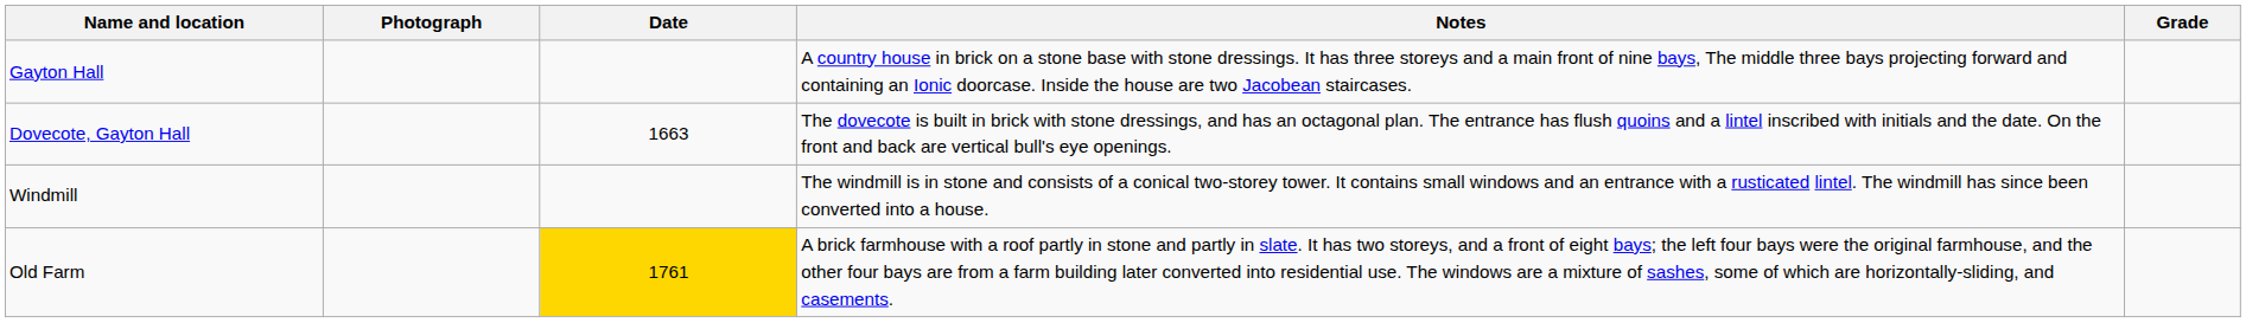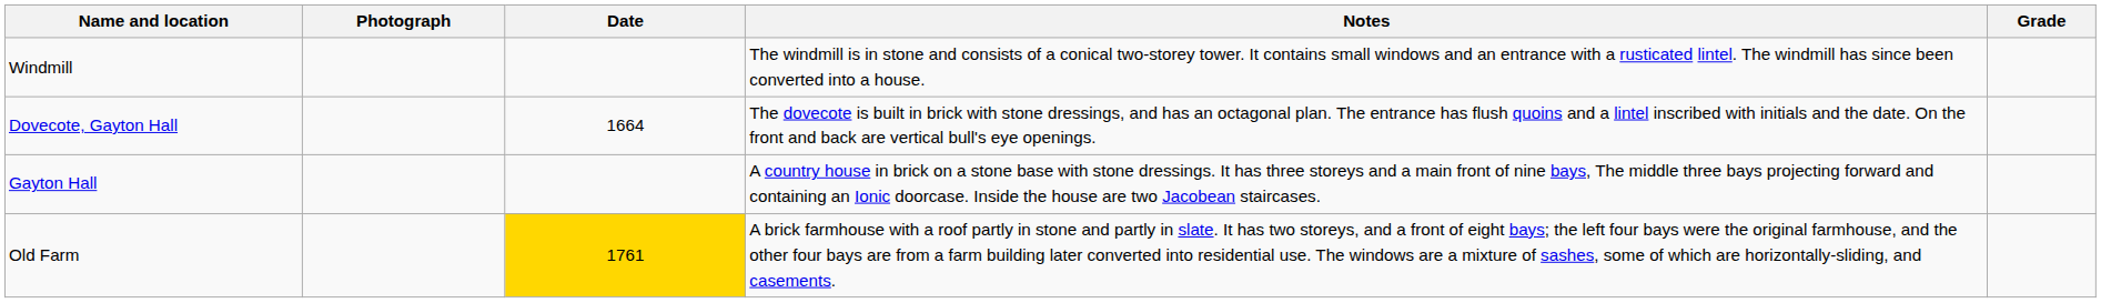 <table class="wikitable sortable plainrowheaders" style="width:100%;border:0px;text-align:left;line-height:150%;">
 <tr>
 <th scope="col"  style="width:150px">Name and location</th>
 <th scope="col"  style="width:100px" class="unsortable">Photograph</th>
 <th scope="col"  style="width:120px">Date</th>
 <th scope="col"  style="width:650px" class="unsortable">Notes</th>
 <th scope="col"  style="width:50px">Grade</th>
 </tr>
 <tr>
-<td><a href='#'>Gayton Hall</a><br><small></small></td>
+<td>Windmill<br><small></small></td>
 <td></td>
 <td align="center"></td>
-<td>A <a href='#'>country house</a> in brick on a stone base with stone dressings.  It has three storeys and a main front of nine <a href='#'>bays</a>, The middle three bays projecting forward and containing an <a href='#'>Ionic</a> doorcase.  Inside the house are two <a href='#'>Jacobean</a> staircases.</td>
+<td>The windmill is in stone and consists of a conical two-storey tower.  It contains small windows and an entrance with a <a href='#'>rusticated</a> <a href='#'>lintel</a>.  The windmill has since been converted into a house.</td>
 <td align="center" ></td>
 </tr>
 <tr>
 <td><a href='#'>Dovecote, Gayton Hall</a><br><small></small></td>
 <td></td>
-<td align="center">1663</td>
+<td align="center">1664</td>
 <td>The <a href='#'>dovecote</a> is built in brick with stone dressings, and has an octagonal plan.  The entrance has flush <a href='#'>quoins</a> and a <a href='#'>lintel</a> inscribed with initials and the date.  On the front and back are vertical bull's eye openings.</td>
 <td align="center" ></td>
 </tr>
 <tr>
-<td>Windmill<br><small></small></td>
+<td><a href='#'>Gayton Hall</a><br><small></small></td>
 <td></td>
 <td align="center"></td>
-<td>The windmill is in stone and consists of a conical two-storey tower.  It contains small windows and an entrance with a <a href='#'>rusticated</a> <a href='#'>lintel</a>.  The windmill has since been converted into a house.</td>
+<td>A <a href='#'>country house</a> in brick on a stone base with stone dressings.  It has three storeys and a main front of nine <a href='#'>bays</a>, The middle three bays projecting forward and containing an <a href='#'>Ionic</a> doorcase.  Inside the house are two <a href='#'>Jacobean</a> staircases.</td>
 <td align="center" ></td>
 </tr>
 <tr>
 <td>Old Farm<br><small></small></td>
 <td></td>
 <td align="center" style="background: gold;">1761</td>
 <td>A brick farmhouse with a roof partly in stone and partly in <a href='#'>slate</a>.  It has two storeys, and a front of eight <a href='#'>bays</a>; the left four bays were the original farmhouse, and the other four bays are from a farm building later converted into residential use.  The windows are a mixture of <a href='#'>sashes</a>, some of which are horizontally-sliding, and <a href='#'>casements</a>.</td>
 <td align="center" ></td>
 </tr>
 <tr>
 </tr>
 </table>
